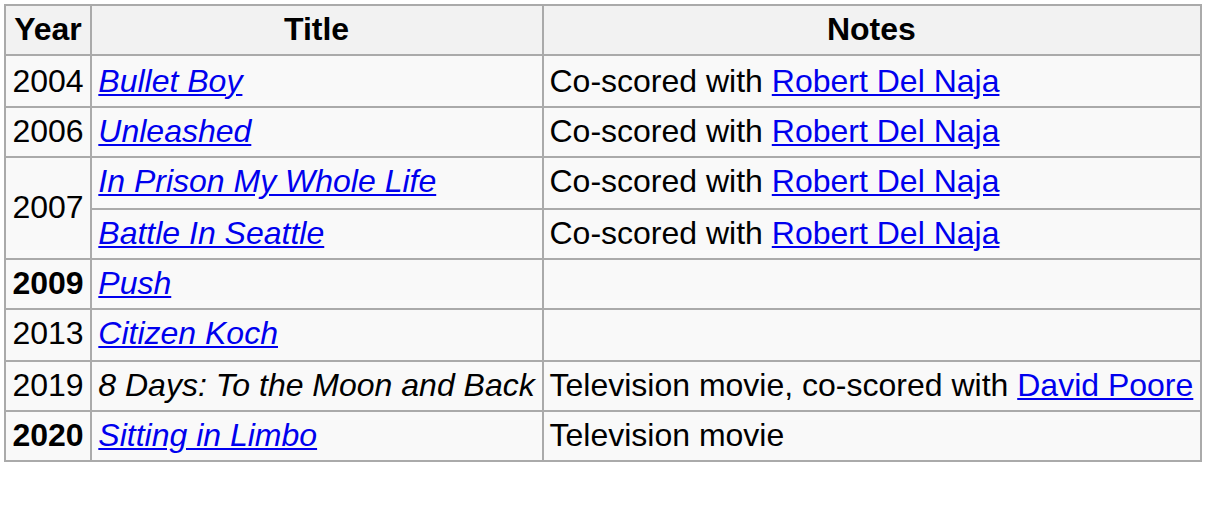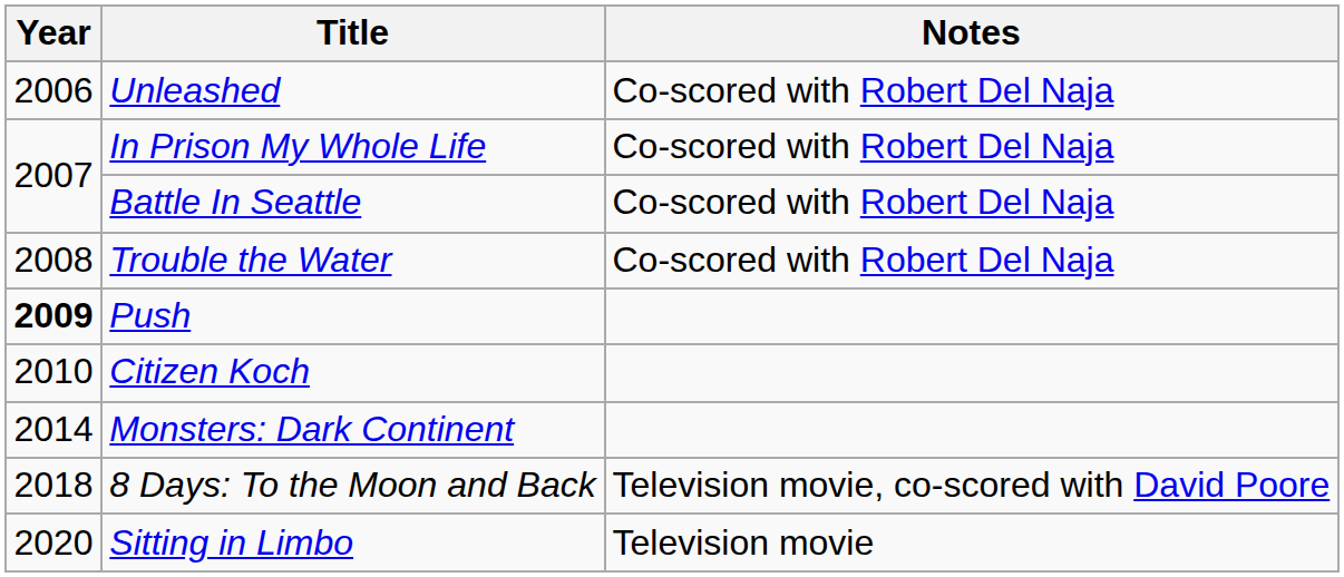 <table class="wikitable sortable">
 <tr>
 <th>Year</th>
 <th>Title</th>
 <th>Notes</th>
-</tr>
-<tr>
-<td>2004</td>
-<td><em><a href='#'>Bullet Boy</a></em></td>
-<td>Co-scored with <a href='#'>Robert Del Naja</a></td>
 </tr>
 <tr>
 <td>2006</td>
 <td><em><a href='#'>Unleashed</a></em></td>
 <td>Co-scored with <a href='#'>Robert Del Naja</a></td>
 </tr>
 <tr>
 <td rowspan="2">2007</td>
 <td><em><a href='#'>In Prison My Whole Life</a></em></td>
 <td>Co-scored with <a href='#'>Robert Del Naja</a></td>
 </tr>
 <tr>
 <td><em><a href='#'>Battle In Seattle</a></em></td>
 <td>Co-scored with <a href='#'>Robert Del Naja</a></td>
 </tr>
 <tr>
+<td>2008</td>
+<td><em><a href='#'>Trouble the Water</a></em></td>
+<td>Co-scored with <a href='#'>Robert Del Naja</a></td>
+</tr>
+<tr>
 <td><strong>2009</strong></td>
 <td><em><a href='#'>Push</a></em></td>
 <td></td>
 </tr>
 <tr>
-<td>2013</td>
+<td>2010</td>
 <td><em><a href='#'>Citizen Koch</a></em></td>
 <td></td>
 </tr>
 <tr>
-<td>2019</td>
+<td>2014</td>
+<td><em><a href='#'>Monsters: Dark Continent</a></em></td>
+<td></td>
+</tr>
+<tr>
+<td>2018</td>
 <td><em>8 Days: To the Moon and Back</em></td>
 <td>Television movie, co-scored with <a href='#'>David Poore</a></td>
 </tr>
 <tr>
-<td><strong>2020</strong></td>
+<td>2020</td>
 <td><em><a href='#'>Sitting in Limbo</a></em></td>
 <td>Television movie</td>
 </tr>
 </table>
